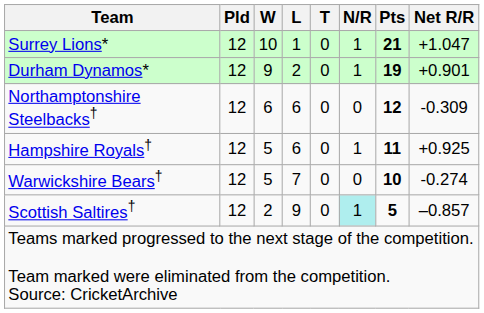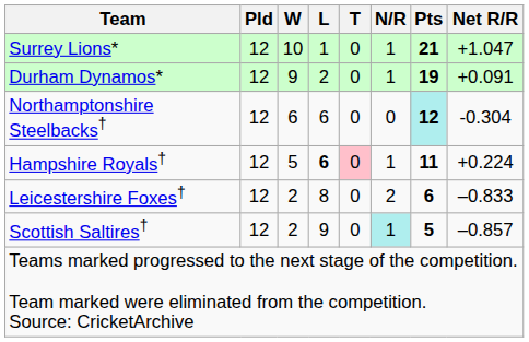 <table class="wikitable" style="text-align: center;">
 <tr>
 <th width=200>Team</th>
 <th width=20>Pld</th>
 <th width=20>W</th>
 <th width=20>L</th>
 <th width=20>T</th>
 <th width=20>N/R</th>
 <th width=20>Pts</th>
 <th width=60>Net R/R</th>
 </tr>
 <tr style="background:#ccffcc;">
 <td align=left><a href='#'>Surrey Lions</a>*</td>
 <td>12</td>
 <td>10</td>
 <td>1</td>
 <td>0</td>
 <td>1</td>
 <td><strong>21</strong></td>
 <td>+1.047</td>
 </tr>
 <tr style="background:#ccffcc;">
 <td align=left><a href='#'>Durham Dynamos</a>*</td>
 <td>12</td>
 <td>9</td>
 <td>2</td>
 <td>0</td>
 <td>1</td>
 <td><strong>19</strong></td>
-<td>+0.901</td>
+<td>+0.091</td>
 </tr>
 <tr>
 <td align=left><a href='#'>Northamptonshire Steelbacks</a><sup>†</sup></td>
 <td>12</td>
 <td>6</td>
 <td>6</td>
 <td>0</td>
 <td>0</td>
-<td><strong>12</strong></td>
-<td>-0.309</td>
+<td style="background: paleturquoise;"><strong>12</strong></td>
+<td>-0.304</td>
 </tr>
 <tr>
 <td align=left><a href='#'>Hampshire Royals</a><sup>†</sup></td>
 <td>12</td>
 <td>5</td>
-<td>6</td>
-<td>0</td>
+<td><strong>6</strong></td>
+<td style="background: pink;">0</td>
 <td>1</td>
 <td><strong>11</strong></td>
-<td>+0.925</td>
+<td>+0.224</td>
 </tr>
 <tr>
-<td align=left><a href='#'>Warwickshire Bears</a><sup>†</sup></td>
+<td align=left><a href='#'>Leicestershire Foxes</a><sup>†</sup></td>
 <td>12</td>
-<td>5</td>
-<td>7</td>
+<td>2</td>
+<td>8</td>
 <td>0</td>
-<td>0</td>
-<td><strong>10</strong></td>
-<td>-0.274</td>
+<td>2</td>
+<td><strong>6</strong></td>
+<td>–0.833</td>
 </tr>
 <tr>
 <td align=left><a href='#'>Scottish Saltires</a><sup>†</sup></td>
 <td>12</td>
 <td>2</td>
 <td>9</td>
 <td>0</td>
 <td style="background: paleturquoise;">1</td>
 <td><strong>5</strong></td>
 <td>–0.857</td>
 </tr>
 <tr>
 <td colspan="8" align="left">Teams marked  progressed to the next stage of the competition.<br><br>Team marked  were eliminated from the competition.<br>Source: CricketArchive</td>
 </tr>
 </table>
